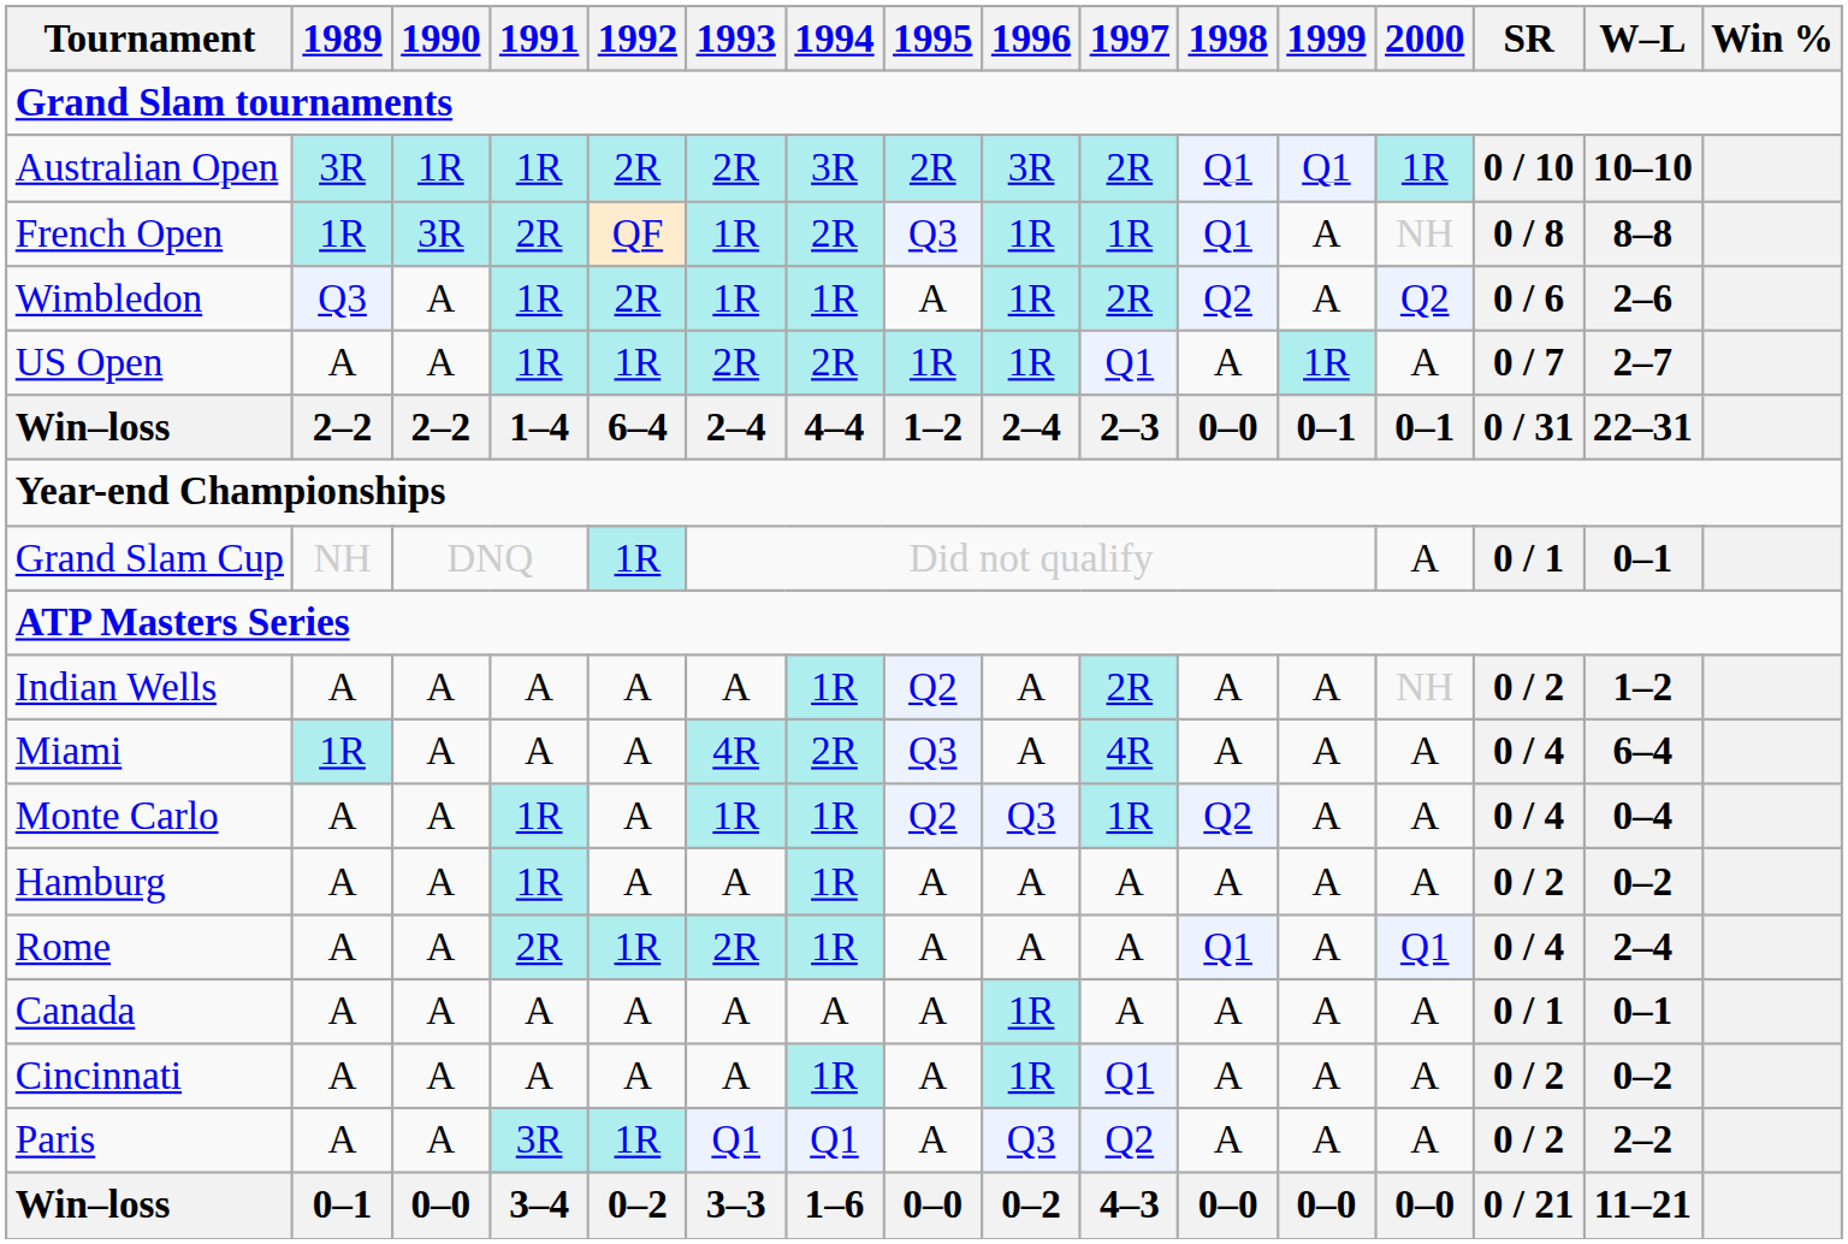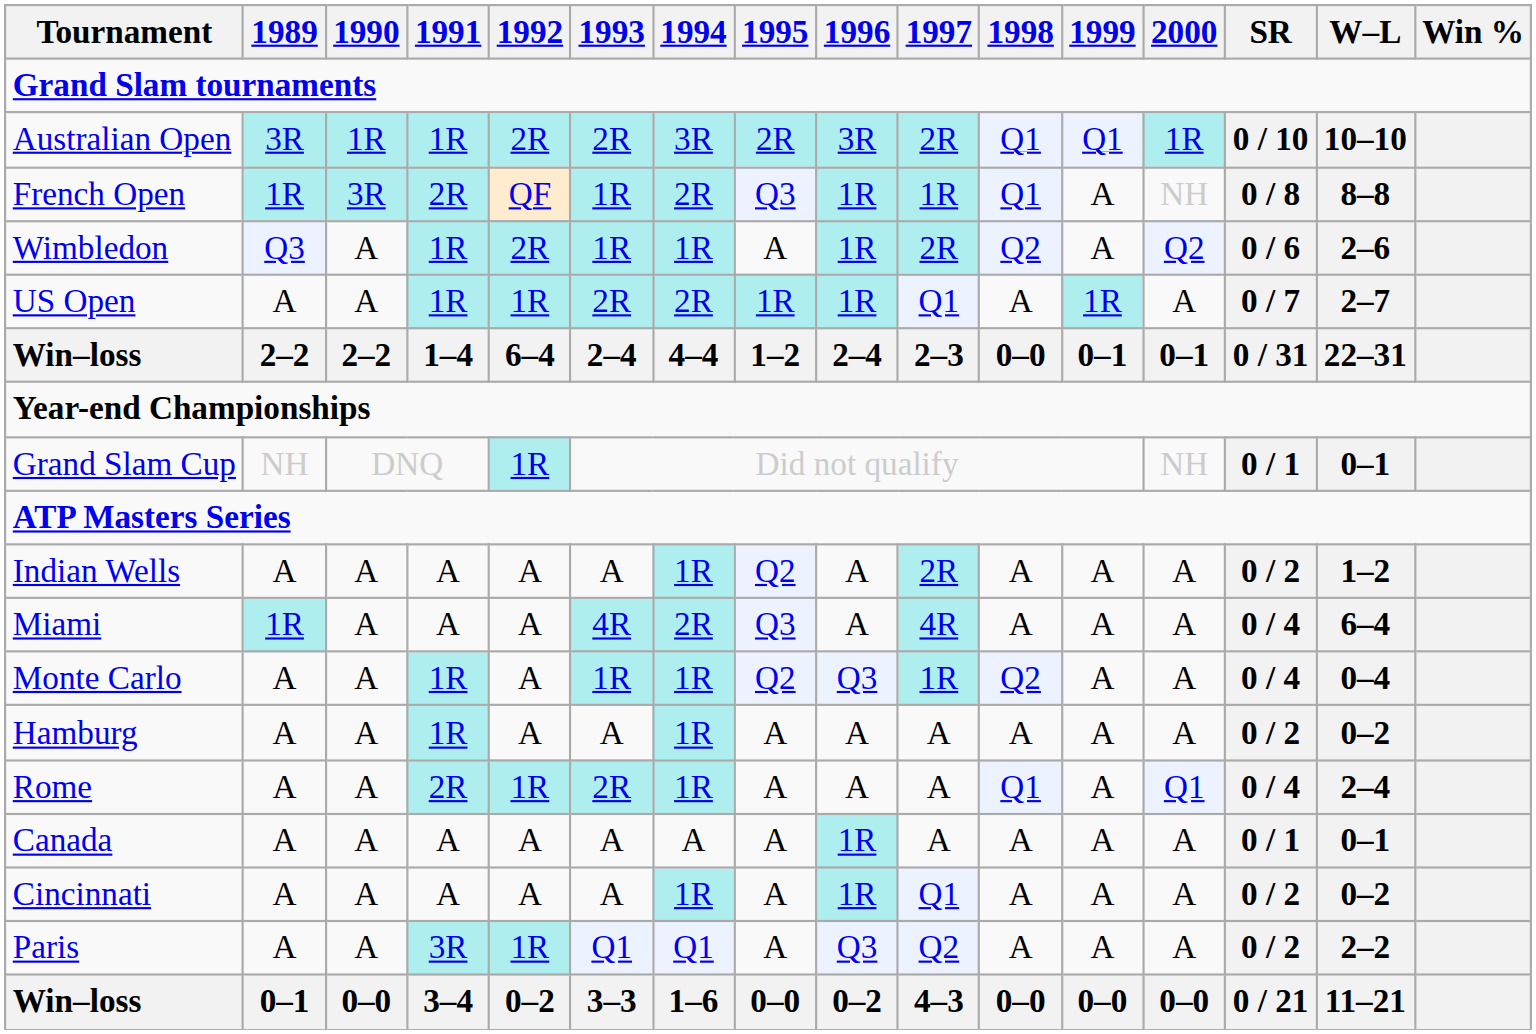 <table class=wikitable style=text-align:center;font-size:97%>
 <tr>
 <th>Tournament</th>
 <th><a href='#'>1989</a></th>
 <th><a href='#'>1990</a></th>
 <th><a href='#'>1991</a></th>
 <th><a href='#'>1992</a></th>
 <th><a href='#'>1993</a></th>
 <th><a href='#'>1994</a></th>
 <th><a href='#'>1995</a></th>
 <th><a href='#'>1996</a></th>
 <th><a href='#'>1997</a></th>
 <th><a href='#'>1998</a></th>
 <th><a href='#'>1999</a></th>
 <th><a href='#'>2000</a></th>
 <th>SR</th>
 <th>W–L</th>
 <th>Win %</th>
 </tr>
 <tr>
 <td colspan=23 align=left><strong><a href='#'>Grand Slam tournaments</a></strong></td>
 </tr>
 <tr>
 <td align=left><a href='#'>Australian Open</a></td>
 <td bgcolor=afeeee><a href='#'>3R</a></td>
 <td bgcolor=afeeee><a href='#'>1R</a></td>
 <td bgcolor=afeeee><a href='#'>1R</a></td>
 <td bgcolor=afeeee><a href='#'>2R</a></td>
 <td bgcolor=afeeee><a href='#'>2R</a></td>
 <td bgcolor=afeeee><a href='#'>3R</a></td>
 <td bgcolor=afeeee><a href='#'>2R</a></td>
 <td bgcolor=afeeee><a href='#'>3R</a></td>
 <td bgcolor=afeeee><a href='#'>2R</a></td>
 <td bgcolor=ecf2ff><a href='#'>Q1</a></td>
 <td bgcolor=ecf2ff><a href='#'>Q1</a></td>
 <td bgcolor=afeeee><a href='#'>1R</a></td>
 <th>0 / 10</th>
 <th>10–10</th>
 <th></th>
 </tr>
 <tr>
 <td align=left><a href='#'>French Open</a></td>
 <td bgcolor=afeeee><a href='#'>1R</a></td>
 <td bgcolor=afeeee><a href='#'>3R</a></td>
 <td bgcolor=afeeee><a href='#'>2R</a></td>
 <td bgcolor=ffebcd><a href='#'>QF</a></td>
 <td bgcolor=afeeee><a href='#'>1R</a></td>
 <td bgcolor=afeeee><a href='#'>2R</a></td>
 <td bgcolor=ecf2ff><a href='#'>Q3</a></td>
 <td bgcolor=afeeee><a href='#'>1R</a></td>
 <td bgcolor=afeeee><a href='#'>1R</a></td>
 <td bgcolor=ecf2ff><a href='#'>Q1</a></td>
 <td>A</td>
 <td colspan=1 style=color:#cccccc>NH</td>
 <th>0 / 8</th>
 <th>8–8</th>
 <th></th>
 </tr>
 <tr>
 <td align=left><a href='#'>Wimbledon</a></td>
 <td bgcolor=ecf2ff><a href='#'>Q3</a></td>
 <td>A</td>
 <td bgcolor=afeeee><a href='#'>1R</a></td>
 <td bgcolor=afeeee><a href='#'>2R</a></td>
 <td bgcolor=afeeee><a href='#'>1R</a></td>
 <td bgcolor=afeeee><a href='#'>1R</a></td>
 <td>A</td>
 <td bgcolor=afeeee><a href='#'>1R</a></td>
 <td bgcolor=afeeee><a href='#'>2R</a></td>
 <td bgcolor=ecf2ff><a href='#'>Q2</a></td>
 <td>A</td>
 <td bgcolor=ecf2ff><a href='#'>Q2</a></td>
 <th>0 / 6</th>
 <th>2–6</th>
 <th></th>
 </tr>
 <tr>
 <td align=left><a href='#'>US Open</a></td>
 <td>A</td>
 <td>A</td>
 <td bgcolor=afeeee><a href='#'>1R</a></td>
 <td bgcolor=afeeee><a href='#'>1R</a></td>
 <td bgcolor=afeeee><a href='#'>2R</a></td>
 <td bgcolor=afeeee><a href='#'>2R</a></td>
 <td bgcolor=afeeee><a href='#'>1R</a></td>
 <td bgcolor=afeeee><a href='#'>1R</a></td>
 <td bgcolor=ecf2ff><a href='#'>Q1</a></td>
 <td>A</td>
 <td bgcolor=afeeee><a href='#'>1R</a></td>
 <td>A</td>
 <th>0 / 7</th>
 <th>2–7</th>
 <th></th>
 </tr>
 <tr>
 <th style=text-align:left>Win–loss</th>
 <th>2–2</th>
 <th>2–2</th>
 <th>1–4</th>
 <th>6–4</th>
 <th>2–4</th>
 <th>4–4</th>
 <th>1–2</th>
 <th>2–4</th>
 <th>2–3</th>
 <th>0–0</th>
 <th>0–1</th>
 <th>0–1</th>
 <th>0 / 31</th>
 <th>22–31</th>
 <th></th>
 </tr>
 <tr>
 <td colspan=23 align=left><strong>Year-end Championships</strong></td>
 </tr>
 <tr>
 <td align=left><a href='#'>Grand Slam Cup</a></td>
 <td colspan=1 style=color:#cccccc>NH</td>
 <td colspan=2 style=color:#cccccc>DNQ</td>
 <td style=background:#afeeee><a href='#'>1R</a></td>
 <td colspan=7 style=color:#cccccc>Did not qualify</td>
-<td>A</td>
+<td colspan=1 style=color:#cccccc>NH</td>
 <th>0 / 1</th>
 <th>0–1</th>
 <th></th>
 </tr>
 <tr>
 <td colspan=23 align=left><strong><a href='#'>ATP Masters Series</a></strong></td>
 </tr>
 <tr>
 <td align=left><a href='#'>Indian Wells</a></td>
 <td>A</td>
 <td>A</td>
 <td>A</td>
 <td>A</td>
 <td>A</td>
 <td bgcolor=afeeee><a href='#'>1R</a></td>
 <td bgcolor=ecf2ff><a href='#'>Q2</a></td>
 <td>A</td>
 <td bgcolor=afeeee><a href='#'>2R</a></td>
 <td>A</td>
 <td>A</td>
-<td colspan=1 style=color:#cccccc>NH</td>
+<td>A</td>
 <th>0 / 2</th>
 <th>1–2</th>
 <th></th>
 </tr>
 <tr>
 <td align=left><a href='#'>Miami</a></td>
 <td bgcolor=afeeee><a href='#'>1R</a></td>
 <td>A</td>
 <td>A</td>
 <td>A</td>
 <td bgcolor=afeeee><a href='#'>4R</a></td>
 <td bgcolor=afeeee><a href='#'>2R</a></td>
 <td bgcolor=ecf2ff><a href='#'>Q3</a></td>
 <td>A</td>
 <td bgcolor=afeeee><a href='#'>4R</a></td>
 <td>A</td>
 <td>A</td>
 <td>A</td>
 <th>0 / 4</th>
 <th>6–4</th>
 <th></th>
 </tr>
 <tr>
 <td align=left><a href='#'>Monte Carlo</a></td>
 <td>A</td>
 <td>A</td>
 <td bgcolor=afeeee><a href='#'>1R</a></td>
 <td>A</td>
 <td bgcolor=afeeee><a href='#'>1R</a></td>
 <td bgcolor=afeeee><a href='#'>1R</a></td>
 <td bgcolor=ecf2ff><a href='#'>Q2</a></td>
 <td bgcolor=ecf2ff><a href='#'>Q3</a></td>
 <td bgcolor=afeeee><a href='#'>1R</a></td>
 <td bgcolor=ecf2ff><a href='#'>Q2</a></td>
 <td>A</td>
 <td>A</td>
 <th>0 / 4</th>
 <th>0–4</th>
 <th></th>
 </tr>
 <tr>
 <td align=left><a href='#'>Hamburg</a></td>
 <td>A</td>
 <td>A</td>
 <td bgcolor=afeeee><a href='#'>1R</a></td>
 <td>A</td>
 <td>A</td>
 <td bgcolor=afeeee><a href='#'>1R</a></td>
 <td>A</td>
 <td>A</td>
 <td>A</td>
 <td>A</td>
 <td>A</td>
 <td>A</td>
 <th>0 / 2</th>
 <th>0–2</th>
 <th></th>
 </tr>
 <tr>
 <td align=left><a href='#'>Rome</a></td>
 <td>A</td>
 <td>A</td>
 <td bgcolor=afeeee><a href='#'>2R</a></td>
 <td bgcolor=afeeee><a href='#'>1R</a></td>
 <td bgcolor=afeeee><a href='#'>2R</a></td>
 <td bgcolor=afeeee><a href='#'>1R</a></td>
 <td>A</td>
 <td>A</td>
 <td>A</td>
 <td bgcolor=ecf2ff><a href='#'>Q1</a></td>
 <td>A</td>
 <td bgcolor=ecf2ff><a href='#'>Q1</a></td>
 <th>0 / 4</th>
 <th>2–4</th>
 <th></th>
 </tr>
 <tr>
 <td align=left><a href='#'>Canada</a></td>
 <td>A</td>
 <td>A</td>
 <td>A</td>
 <td>A</td>
 <td>A</td>
 <td>A</td>
 <td>A</td>
 <td bgcolor=afeeee><a href='#'>1R</a></td>
 <td>A</td>
 <td>A</td>
 <td>A</td>
 <td>A</td>
 <th>0 / 1</th>
 <th>0–1</th>
 <th></th>
 </tr>
 <tr>
 <td align=left><a href='#'>Cincinnati</a></td>
 <td>A</td>
 <td>A</td>
 <td>A</td>
 <td>A</td>
 <td>A</td>
 <td bgcolor=afeeee><a href='#'>1R</a></td>
 <td>A</td>
 <td bgcolor=afeeee><a href='#'>1R</a></td>
 <td bgcolor=ecf2ff><a href='#'>Q1</a></td>
 <td>A</td>
 <td>A</td>
 <td>A</td>
 <th>0 / 2</th>
 <th>0–2</th>
 <th></th>
 </tr>
 <tr>
 <td align=left><a href='#'>Paris</a></td>
 <td>A</td>
 <td>A</td>
 <td bgcolor=afeeee><a href='#'>3R</a></td>
 <td bgcolor=afeeee><a href='#'>1R</a></td>
 <td bgcolor=ecf2ff><a href='#'>Q1</a></td>
 <td bgcolor=ecf2ff><a href='#'>Q1</a></td>
 <td>A</td>
 <td bgcolor=ecf2ff><a href='#'>Q3</a></td>
 <td bgcolor=ecf2ff><a href='#'>Q2</a></td>
 <td>A</td>
 <td>A</td>
 <td>A</td>
 <th>0 / 2</th>
 <th>2–2</th>
 <th></th>
 </tr>
 <tr>
 <th style=text-align:left>Win–loss</th>
 <th>0–1</th>
 <th>0–0</th>
 <th>3–4</th>
 <th>0–2</th>
 <th>3–3</th>
 <th>1–6</th>
 <th>0–0</th>
 <th>0–2</th>
 <th>4–3</th>
 <th>0–0</th>
 <th>0–0</th>
 <th>0–0</th>
 <th>0 / 21</th>
 <th>11–21</th>
 <th></th>
 </tr>
 </table>
